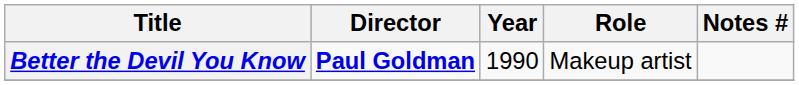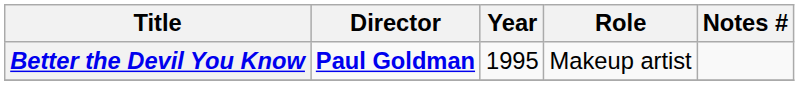 <table class="wikitable plainrowheaders sortable">
 <tr>
 <th scope="col">Title</th>
 <th scope="col">Director</th>
 <th scope="col">Year</th>
 <th scope="col">Role</th>
 <th scope="col" class="unsortable">Notes #</th>
 </tr>
 <tr>
 <th scope="row"><em><a href='#'>Better the Devil You Know</a></em></th>
 <td><strong><a href='#'>Paul Goldman</a></strong></td>
-<td>1990</td>
+<td>1995</td>
 <td>Makeup artist</td>
 <td></td>
 </tr>
 <tr>
 </tr>
 </table>
